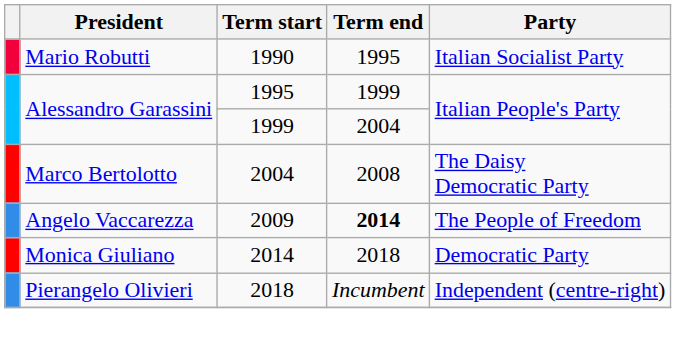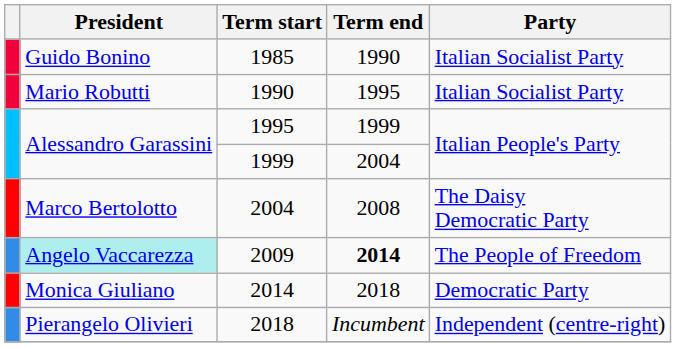 <table class="wikitable">
 <tr>
 <th class=unsortable> </th>
 <th>President</th>
 <th>Term start</th>
 <th>Term end</th>
 <th>Party</th>
+</tr>
+<tr>
+<th style="background:#F2003C;"></th>
+<td><a href='#'>Guido Bonino</a></td>
+<td align=center>1985</td>
+<td align=center>1990</td>
+<td><a href='#'>Italian Socialist Party</a></td>
 </tr>
 <tr>
 <th style="background:#F2003C;"></th>
 <td><a href='#'>Mario Robutti</a></td>
 <td align=center>1990</td>
 <td align=center>1995</td>
 <td><a href='#'>Italian Socialist Party</a></td>
 </tr>
 <tr>
 <th rowspan=2 style="background:#00BFFF;"></th>
 <td rowspan=2><a href='#'>Alessandro Garassini</a></td>
 <td align=center>1995</td>
 <td align=center>1999</td>
 <td rowspan=2><a href='#'>Italian People's Party</a></td>
 </tr>
 <tr>
 <td align=center>1999</td>
 <td align=center>2004</td>
 </tr>
 <tr>
 <th style="background:#FF0000;"></th>
 <td><a href='#'>Marco Bertolotto</a></td>
 <td align=center>2004</td>
 <td align=center>2008</td>
 <td><a href='#'>The Daisy</a><br><a href='#'>Democratic Party</a></td>
 </tr>
 <tr>
 <th style="background:#318CE7;"></th>
-<td><a href='#'>Angelo Vaccarezza</a></td>
+<td style="background: paleturquoise;"><a href='#'>Angelo Vaccarezza</a></td>
 <td align=center>2009</td>
 <td align=center><strong>2014</strong></td>
 <td><a href='#'>The People of Freedom</a></td>
 </tr>
 <tr>
 <th style="background:#FF0000;"></th>
 <td><a href='#'>Monica Giuliano</a></td>
 <td align=center>2014</td>
 <td align=center>2018</td>
 <td><a href='#'>Democratic Party</a></td>
 </tr>
 <tr>
 <th style="background:#318CE7;"></th>
 <td><a href='#'>Pierangelo Olivieri</a></td>
 <td align=center>2018</td>
 <td align=center><em>Incumbent</em></td>
 <td><a href='#'>Independent</a> (<a href='#'>centre-right</a>)</td>
 </tr>
 <tr>
 </tr>
 </table>
